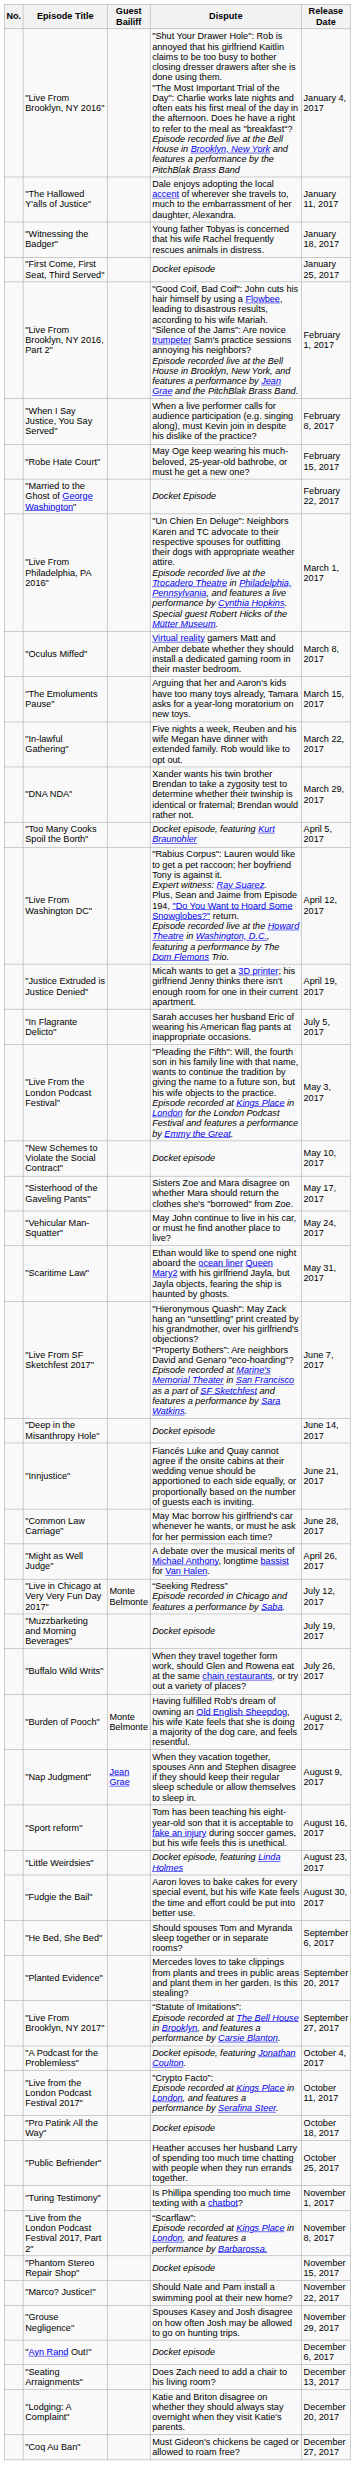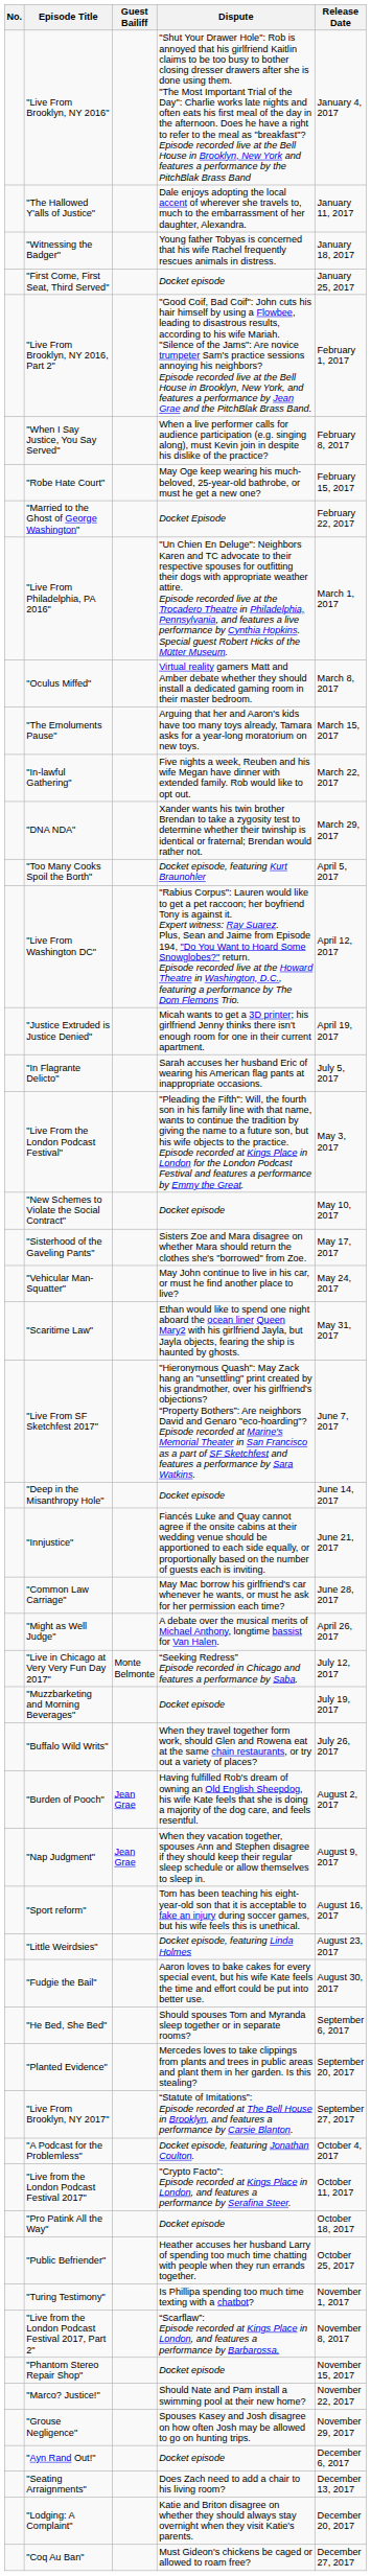 <table class="wikitable">
 <tr>
 <th width="4%">No.</th>
 <th width="25%">Episode Title</th>
 <th width="10%">Guest Bailiff</th>
 <th width="47%">Dispute</th>
 <th width="14%">Release Date</th>
 </tr>
 <tr>
 <td></td>
 <td>"Live From Brooklyn, NY 2016"</td>
 <td></td>
 <td>"Shut Your Drawer Hole": Rob is annoyed that his girlfriend Kaitlin claims to be too busy to bother closing dresser drawers after she is done using them.<br>"The Most Important Trial of the Day": Charlie works late nights and often eats his first meal of the day in the afternoon. Does he have a right to refer to the meal as "breakfast"?<br><em>Episode recorded live at the Bell House in <a href='#'>Brooklyn, New York</a> and features a performance by the PitchBlak Brass Band</em></td>
 <td>January 4, 2017</td>
 </tr>
 <tr>
 <td></td>
 <td>"The Hallowed Y'alls of Justice"</td>
 <td></td>
 <td>Dale enjoys adopting the local <a href='#'>accent</a> of wherever she travels to, much to the embarrassment of her daughter, Alexandra.</td>
 <td>January 11, 2017</td>
 </tr>
 <tr>
 <td></td>
 <td>"Witnessing the Badger"</td>
 <td></td>
 <td>Young father Tobyas is concerned that his wife Rachel frequently rescues animals in distress.</td>
 <td>January 18, 2017</td>
 </tr>
 <tr>
 <td></td>
 <td>"First Come, First Seat, Third Served"</td>
 <td></td>
 <td><em>Docket episode</em></td>
 <td>January 25, 2017</td>
 </tr>
 <tr>
 <td></td>
 <td>"Live From Brooklyn, NY 2016, Part 2"</td>
 <td></td>
 <td>"Good Coif, Bad Coif": John cuts his hair himself by using a <a href='#'>Flowbee</a>, leading to disastrous results, according to his wife Mariah.<br>"Silence of the Jams": Are novice <a href='#'>trumpeter</a> Sam's practice sessions annoying his neighbors?<br><em>Episode recorded live at the Bell House in Brooklyn, New York, and features a performance by <a href='#'>Jean Grae</a> and the PitchBlak Brass Band.</em></td>
 <td>February 1, 2017</td>
 </tr>
 <tr>
 <td></td>
 <td>"When I Say Justice, You Say Served"</td>
 <td></td>
 <td>When a live performer calls for audience participation (e.g. singing along), must Kevin join in despite his dislike of the practice?</td>
 <td>February 8, 2017</td>
 </tr>
 <tr>
 <td></td>
 <td>"Robe Hate Court"</td>
 <td></td>
 <td>May Oge keep wearing his much-beloved, 25-year-old bathrobe, or must he get a new one?</td>
 <td>February 15, 2017</td>
 </tr>
 <tr>
 <td></td>
 <td>"Married to the Ghost of <a href='#'>George Washington</a>"</td>
 <td></td>
 <td><em>Docket Episode</em></td>
 <td>February 22, 2017</td>
 </tr>
 <tr>
 <td></td>
 <td>"Live From Philadelphia, PA 2016"</td>
 <td></td>
 <td>"Un Chien En Deluge": Neighbors Karen and TC advocate to their respective spouses for outfitting their dogs with appropriate weather attire.<br><em>Episode recorded live at the <a href='#'>Trocadero Theatre</a> in <a href='#'>Philadelphia, Pennsylvania</a>, and features a live performance by <a href='#'>Cynthia Hopkins</a>. Special guest Robert Hicks of the <a href='#'>Mütter Museum</a>.</em></td>
 <td>March 1, 2017</td>
 </tr>
 <tr>
 <td></td>
 <td>"Oculus Miffed"</td>
 <td></td>
 <td><a href='#'>Virtual reality</a> gamers Matt and Amber debate whether they should install a dedicated gaming room in their master bedroom.</td>
 <td>March 8, 2017</td>
 </tr>
 <tr>
 <td></td>
 <td>"The Emoluments Pause"</td>
 <td></td>
 <td>Arguing that her and Aaron's kids have too many toys already, Tamara asks for a year-long moratorium on new toys.</td>
 <td>March 15, 2017</td>
 </tr>
 <tr>
 <td></td>
 <td>"In-lawful Gathering"</td>
 <td></td>
 <td>Five nights a week, Reuben and his wife Megan have dinner with extended family. Rob would like to opt out.</td>
 <td>March 22, 2017</td>
 </tr>
 <tr>
 <td></td>
 <td>"DNA NDA"</td>
 <td></td>
 <td>Xander wants his twin brother Brendan to take a zygosity test to determine whether their twinship is identical or fraternal; Brendan would rather not.</td>
 <td>March 29, 2017</td>
 </tr>
 <tr>
 <td></td>
 <td>"Too Many Cooks Spoil the Borth"</td>
 <td></td>
 <td><em>Docket episode, featuring <a href='#'>Kurt Braunohler</a></em></td>
 <td>April 5, 2017</td>
 </tr>
 <tr>
 <td></td>
 <td>"Live From Washington DC"</td>
 <td></td>
 <td>"Rabius Corpus": Lauren would like to get a pet raccoon; her boyfriend Tony is against it.<br><em>Expert witness: <a href='#'>Ray Suarez</a>.</em><br>Plus, Sean and Jaime from Episode 194, <a href='#'>"Do You Want to Hoard Some Snowglobes?"</a> return.<br><em>Episode recorded live at the <a href='#'>Howard Theatre</a> in <a href='#'>Washington, D.C.</a>, featuring a performance by The <a href='#'>Dom Flemons</a> Trio.</em></td>
 <td>April 12, 2017</td>
 </tr>
 <tr>
 <td></td>
 <td>"Justice Extruded is Justice Denied"</td>
 <td></td>
 <td>Micah wants to get a <a href='#'>3D printer</a>; his girlfriend Jenny thinks there isn't enough room for one in their current apartment.</td>
 <td>April 19, 2017</td>
 </tr>
 <tr>
 <td></td>
 <td>"In Flagrante Delicto"</td>
 <td></td>
 <td>Sarah accuses her husband Eric of wearing his American flag pants at inappropriate occasions.</td>
 <td>July 5, 2017</td>
 </tr>
 <tr>
 <td></td>
 <td>"Live From the London Podcast Festival"</td>
 <td></td>
 <td>"Pleading the Fifth": Will, the fourth son in his family line with that name, wants to continue the tradition by giving the name to a future son, but his wife objects to the practice.<br><em>Episode recorded at <a href='#'>Kings Place</a> in <a href='#'>London</a> for the London Podcast Festival and features a performance by <a href='#'>Emmy the Great</a>.</em></td>
 <td>May 3, 2017</td>
 </tr>
 <tr>
 <td></td>
 <td>"New Schemes to Violate the Social Contract"</td>
 <td></td>
 <td><em>Docket episode</em></td>
 <td>May 10, 2017</td>
 </tr>
 <tr>
 <td></td>
 <td>"Sisterhood of the Gaveling Pants"</td>
 <td></td>
 <td>Sisters Zoe and Mara disagree on whether Mara should return the clothes she's "borrowed" from Zoe.</td>
 <td>May 17, 2017</td>
 </tr>
 <tr>
 <td></td>
 <td>"Vehicular Man-Squatter"</td>
 <td></td>
 <td>May John continue to live in his car, or must he find another place to live?</td>
 <td>May 24, 2017</td>
 </tr>
 <tr>
 <td></td>
 <td>"Scaritime Law"</td>
 <td></td>
 <td>Ethan would like to spend one night aboard the <a href='#'>ocean liner</a> <a href='#'>Queen Mary2</a> with his girlfriend Jayla, but Jayla objects, fearing the ship is haunted by ghosts.</td>
 <td>May 31, 2017</td>
 </tr>
 <tr>
 <td></td>
 <td>"Live From SF Sketchfest 2017"</td>
 <td></td>
 <td>"Hieronymous Quash": May Zack hang an "unsettling" print created by his grandmother, over his girlfriend's objections?<br>“Property Bothers”: Are neighbors David and Genaro "eco-hoarding"?<br><em>Episode recorded at <a href='#'>Marine's Memorial Theater</a> in <a href='#'>San Francisco</a> as a part of <a href='#'>SF Sketchfest</a> and features a performance by <a href='#'>Sara Watkins</a>.</em></td>
 <td>June 7, 2017</td>
 </tr>
 <tr>
 <td></td>
 <td>"Deep in the Misanthropy Hole"</td>
 <td></td>
 <td><em>Docket episode</em></td>
 <td>June 14, 2017</td>
 </tr>
 <tr>
 <td></td>
 <td>"Innjustice"</td>
 <td></td>
 <td>Fiancés Luke and Quay cannot agree if the onsite cabins at their wedding venue should be apportioned to each side equally, or proportionally based on the number of guests each is inviting.</td>
 <td>June 21, 2017</td>
 </tr>
 <tr>
 <td></td>
 <td>"Common Law Carriage"</td>
 <td></td>
 <td>May Mac borrow his girlfriend's car whenever he wants, or must he ask for her permission each time?</td>
 <td>June 28, 2017</td>
 </tr>
 <tr>
 <td></td>
 <td>"Might as Well Judge"</td>
 <td></td>
 <td>A debate over the musical merits of <a href='#'>Michael Anthony</a>, longtime <a href='#'>bassist</a> for <a href='#'>Van Halen</a>.</td>
 <td>April 26, 2017</td>
 </tr>
 <tr>
 <td></td>
 <td>"Live in Chicago at Very Very Fun Day 2017"</td>
 <td>Monte Belmonte</td>
 <td>“Seeking Redress”<br><em>Episode recorded in Chicago and features a performance by <a href='#'>Saba</a>.</em></td>
 <td>July 12, 2017</td>
 </tr>
 <tr>
 <td></td>
 <td>"Muzzbarketing and Morning Beverages"</td>
 <td></td>
 <td><em>Docket episode</em></td>
 <td>July 19, 2017</td>
 </tr>
 <tr>
 <td></td>
 <td>"Buffalo Wild Writs"</td>
 <td></td>
 <td>When they travel together form work, should Glen and Rowena eat at the same <a href='#'>chain restaurants</a>, or try out a variety of places?</td>
 <td>July 26, 2017</td>
 </tr>
 <tr>
 <td></td>
 <td>"Burden of Pooch"</td>
-<td>Monte Belmonte</td>
+<td><a href='#'>Jean Grae</a></td>
 <td>Having fulfilled Rob's dream of owning an <a href='#'>Old English Sheepdog</a>, his wife Kate feels that she is doing a majority of the dog care, and feels resentful.</td>
 <td>August 2, 2017</td>
 </tr>
 <tr>
 <td></td>
 <td>"Nap Judgment"</td>
 <td><a href='#'>Jean Grae</a></td>
 <td>When they vacation together, spouses Ann and Stephen disagree if they should keep their regular sleep schedule or allow themselves to sleep in.</td>
 <td>August 9, 2017</td>
 </tr>
 <tr>
 <td></td>
 <td>"Sport reform"</td>
 <td></td>
 <td>Tom has been teaching his eight-year-old son that it is acceptable to <a href='#'>fake an injury</a> during soccer games, but his wife feels this is unethical.</td>
 <td>August 16, 2017</td>
 </tr>
 <tr>
 <td></td>
 <td>"Little Weirdsies"</td>
 <td></td>
 <td><em>Docket episode, featuring <a href='#'>Linda Holmes</a></em></td>
 <td>August 23, 2017</td>
 </tr>
 <tr>
 <td></td>
 <td>"Fudgie the Bail"</td>
 <td></td>
 <td>Aaron loves to bake cakes for every special event, but his wife Kate feels the time and effort could be put into better use.</td>
 <td>August 30, 2017</td>
 </tr>
 <tr>
 <td></td>
 <td>"He Bed, She Bed"</td>
 <td></td>
 <td>Should spouses Tom and Myranda sleep together or in separate rooms?</td>
 <td>September 6, 2017</td>
 </tr>
 <tr>
 <td></td>
 <td>"Planted Evidence"</td>
 <td></td>
 <td>Mercedes loves to take clippings from plants and trees in public areas and plant them in her garden. Is this stealing?</td>
 <td>September 20, 2017</td>
 </tr>
 <tr>
 <td></td>
 <td>"Live From Brooklyn, NY 2017"</td>
 <td></td>
 <td>“Statute of Imitations”:<br><em>Episode recorded at <a href='#'>The Bell House</a> in <a href='#'>Brooklyn</a>, and features a performance by <a href='#'>Carsie Blanton</a>.</em></td>
 <td>September 27, 2017</td>
 </tr>
 <tr>
 <td></td>
 <td>"A Podcast for the Problemless"</td>
 <td></td>
 <td><em>Docket episode, featuring <a href='#'>Jonathan Coulton</a>.</em></td>
 <td>October 4, 2017</td>
 </tr>
 <tr>
 <td></td>
 <td>"Live from the London Podcast Festival 2017"</td>
 <td></td>
 <td>"Crypto Facto”:<br><em>Episode recorded at <a href='#'>Kings Place</a> in <a href='#'>London</a>, and features a performance by <a href='#'>Serafina Steer</a>.</em></td>
 <td>October 11, 2017</td>
 </tr>
 <tr>
 <td></td>
 <td>"Pro Patink All the Way"</td>
 <td></td>
 <td><em>Docket episode</em></td>
 <td>October 18, 2017</td>
 </tr>
 <tr>
 <td></td>
 <td>"Public Befriender"</td>
 <td></td>
 <td>Heather accuses her husband Larry of spending too much time chatting with people when they run errands together.</td>
 <td>October 25, 2017</td>
 </tr>
 <tr>
 <td></td>
 <td>"Turing Testimony"</td>
 <td></td>
 <td>Is Phillipa spending too much time texting with a <a href='#'>chatbot</a>?</td>
 <td>November 1, 2017</td>
 </tr>
 <tr>
 <td></td>
 <td>"Live from the London Podcast Festival 2017, Part 2"</td>
 <td></td>
 <td>“Scarflaw”:<br><em>Episode recorded at <a href='#'>Kings Place</a> in <a href='#'>London</a>, and features a performance by <a href='#'>Barbarossa.</a></em></td>
 <td>November 8, 2017</td>
 </tr>
 <tr>
 <td></td>
 <td>"Phantom Stereo Repair Shop"</td>
 <td></td>
 <td><em>Docket episode</em></td>
 <td>November 15, 2017</td>
 </tr>
 <tr>
 <td></td>
 <td>"Marco? Justice!"</td>
 <td></td>
 <td>Should Nate and Pam install a swimming pool at their new home?</td>
 <td>November 22, 2017</td>
 </tr>
 <tr>
 <td></td>
 <td>"Grouse Negligence"</td>
 <td></td>
 <td>Spouses Kasey and Josh disagree on how often Josh may be allowed to go on hunting trips.</td>
 <td>November 29, 2017</td>
 </tr>
 <tr>
 <td></td>
 <td>"<a href='#'>Ayn Rand</a> Out!"</td>
 <td></td>
 <td><em>Docket episode</em></td>
 <td>December 6, 2017</td>
 </tr>
 <tr>
 <td></td>
 <td>"Seating Arraignments"</td>
 <td></td>
 <td>Does Zach need to add a chair to his living room?</td>
 <td>December 13, 2017</td>
 </tr>
 <tr>
 <td></td>
 <td>"Lodging: A Complaint"</td>
 <td></td>
 <td>Katie and Briton disagree on whether they should always stay overnight when they visit Katie's parents.</td>
 <td>December 20, 2017</td>
 </tr>
 <tr>
 <td></td>
 <td>"Coq Au Ban"</td>
 <td></td>
 <td>Must Gideon's chickens be caged or allowed to roam free?</td>
 <td>December 27, 2017</td>
 </tr>
 </table>
